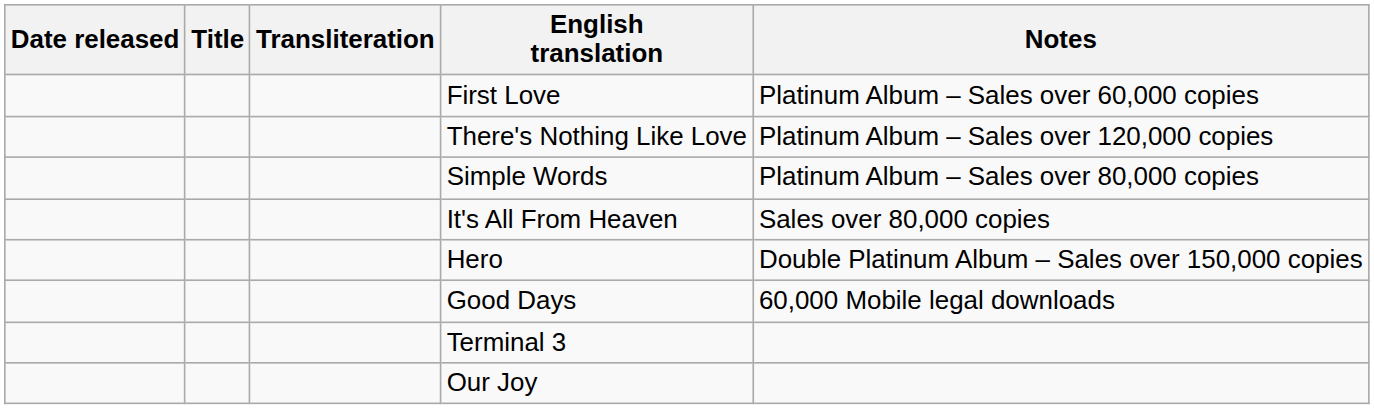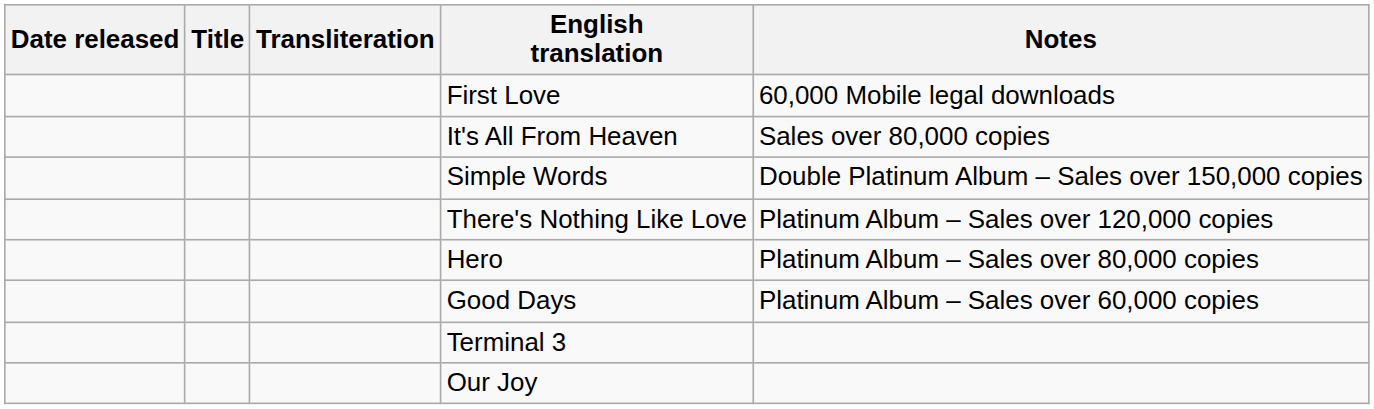 <table class="wikitable">
 <tr>
 <th>Date released</th>
 <th><strong>Title</strong></th>
 <th><strong>Transliteration</strong></th>
 <th>English <br>translation</th>
 <th>Notes</th>
 </tr>
 <tr>
 <td></td>
 <td></td>
 <td></td>
 <td>First Love</td>
-<td>Platinum Album – Sales over 60,000 copies</td>
+<td>60,000 Mobile legal downloads</td>
+</tr>
+<tr>
+<td></td>
+<td></td>
+<td></td>
+<td>It's All From Heaven</td>
+<td>Sales over 80,000 copies</td>
+</tr>
+<tr>
+<td></td>
+<td></td>
+<td></td>
+<td>Simple Words</td>
+<td>Double Platinum Album – Sales over 150,000 copies</td>
 </tr>
 <tr>
 <td></td>
 <td></td>
 <td></td>
 <td>There's Nothing Like Love</td>
 <td>Platinum Album – Sales over 120,000 copies</td>
 </tr>
 <tr>
 <td></td>
 <td></td>
 <td></td>
-<td>Simple Words</td>
+<td>Hero</td>
 <td>Platinum Album – Sales over 80,000 copies</td>
 </tr>
 <tr>
 <td></td>
 <td></td>
 <td></td>
-<td>It's All From Heaven</td>
-<td>Sales over 80,000 copies</td>
-</tr>
-<tr>
-<td></td>
-<td></td>
-<td></td>
-<td>Hero</td>
-<td>Double Platinum Album – Sales over 150,000 copies</td>
-</tr>
-<tr>
-<td></td>
-<td></td>
-<td></td>
 <td>Good Days</td>
-<td>60,000 Mobile legal downloads</td>
+<td>Platinum Album – Sales over 60,000 copies</td>
 </tr>
 <tr>
 <td></td>
 <td></td>
 <td></td>
 <td>Terminal 3</td>
 <td></td>
 </tr>
 <tr>
 <td></td>
 <td></td>
 <td></td>
 <td>Our Joy</td>
 <td></td>
 </tr>
 </table>
